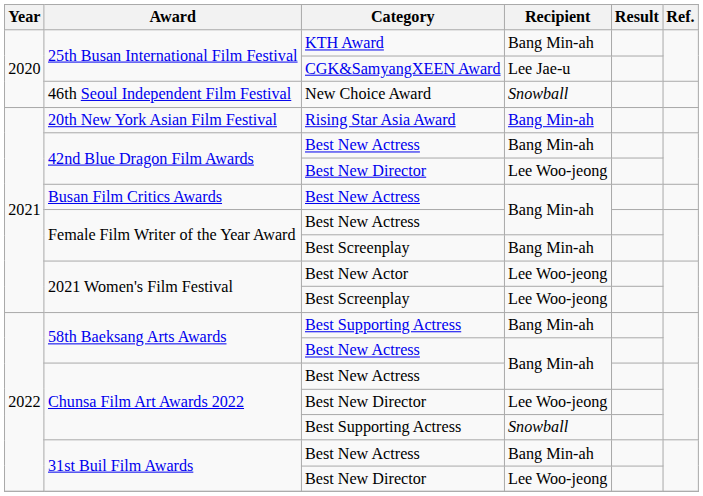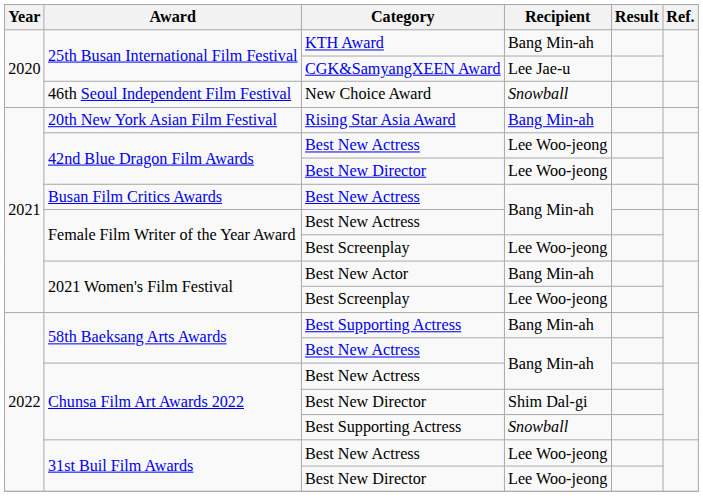 <table class="wikitable">
 <tr>
 <th>Year</th>
 <th>Award</th>
 <th>Category</th>
 <th>Recipient</th>
 <th>Result</th>
 <th>Ref.</th>
 </tr>
 <tr>
 <td rowspan=3>2020</td>
 <td rowspan=2><a href='#'>25th Busan International Film Festival</a></td>
 <td><a href='#'>KTH Award</a></td>
 <td>Bang Min-ah</td>
 <td></td>
 <td rowspan=2></td>
 </tr>
 <tr>
 <td><a href='#'>CGK&SamyangXEEN Award</a></td>
 <td>Lee Jae-u</td>
 <td></td>
 </tr>
 <tr>
 <td>46th <a href='#'>Seoul Independent Film Festival</a></td>
 <td>New Choice Award</td>
 <td><em>Snowball</em></td>
 <td></td>
 <td></td>
 </tr>
 <tr>
 <td rowspan=8>2021</td>
 <td><a href='#'>20th New York Asian Film Festival</a></td>
 <td><a href='#'>Rising Star Asia Award</a></td>
 <td><a href='#'>Bang Min-ah</a></td>
 <td></td>
 <td></td>
 </tr>
 <tr>
 <td rowspan=2><a href='#'>42nd Blue Dragon Film Awards</a></td>
 <td><a href='#'>Best New Actress</a></td>
-<td>Bang Min-ah</td>
+<td>Lee Woo-jeong</td>
 <td></td>
 <td rowspan=2></td>
 </tr>
 <tr>
 <td><a href='#'>Best New Director</a></td>
 <td>Lee Woo-jeong</td>
 <td></td>
 </tr>
 <tr>
 <td><a href='#'>Busan Film Critics Awards</a></td>
 <td><a href='#'>Best New Actress</a></td>
 <td rowspan=2>Bang Min-ah</td>
 <td></td>
 <td></td>
 </tr>
 <tr>
 <td rowspan=2>Female Film Writer of the Year Award</td>
 <td>Best New Actress</td>
 <td></td>
 <td rowspan=2></td>
 </tr>
 <tr>
 <td>Best Screenplay</td>
-<td>Bang Min-ah</td>
+<td>Lee Woo-jeong</td>
 <td></td>
 </tr>
 <tr>
 <td rowspan=2>2021 Women's Film Festival</td>
 <td>Best New Actor</td>
-<td>Lee Woo-jeong</td>
+<td>Bang Min-ah</td>
 <td></td>
 <td style="text-align:center"rowspan=2></td>
 </tr>
 <tr>
 <td>Best Screenplay</td>
 <td>Lee Woo-jeong</td>
 <td></td>
 </tr>
 <tr>
 <td rowspan="7">2022</td>
 <td scope="row" rowspan="2"><a href='#'>58th Baeksang Arts Awards</a></td>
 <td><a href='#'>Best Supporting Actress</a></td>
 <td>Bang Min-ah</td>
 <td></td>
 <td rowspan="2"></td>
 </tr>
 <tr>
 <td><a href='#'>Best New Actress</a></td>
 <td rowspan=2>Bang Min-ah</td>
 <td></td>
 </tr>
 <tr>
 <td rowspan="3"><a href='#'>Chunsa Film Art Awards 2022</a></td>
 <td>Best New Actress</td>
 <td></td>
 <td rowspan="3"></td>
 </tr>
 <tr>
 <td>Best New Director</td>
-<td>Lee Woo-jeong</td>
+<td>Shim Dal-gi</td>
 <td></td>
 </tr>
 <tr>
 <td>Best Supporting Actress</td>
 <td><em>Snowball</em></td>
 <td></td>
 </tr>
 <tr>
 <td rowspan="2"><a href='#'>31st Buil Film Awards</a></td>
 <td>Best New Actress</td>
-<td>Bang Min-ah</td>
+<td>Lee Woo-jeong</td>
 <td></td>
 <td rowspan="2"></td>
 </tr>
 <tr>
 <td>Best New Director</td>
 <td>Lee Woo-jeong</td>
 <td></td>
 </tr>
 <tr>
 </tr>
 </table>
